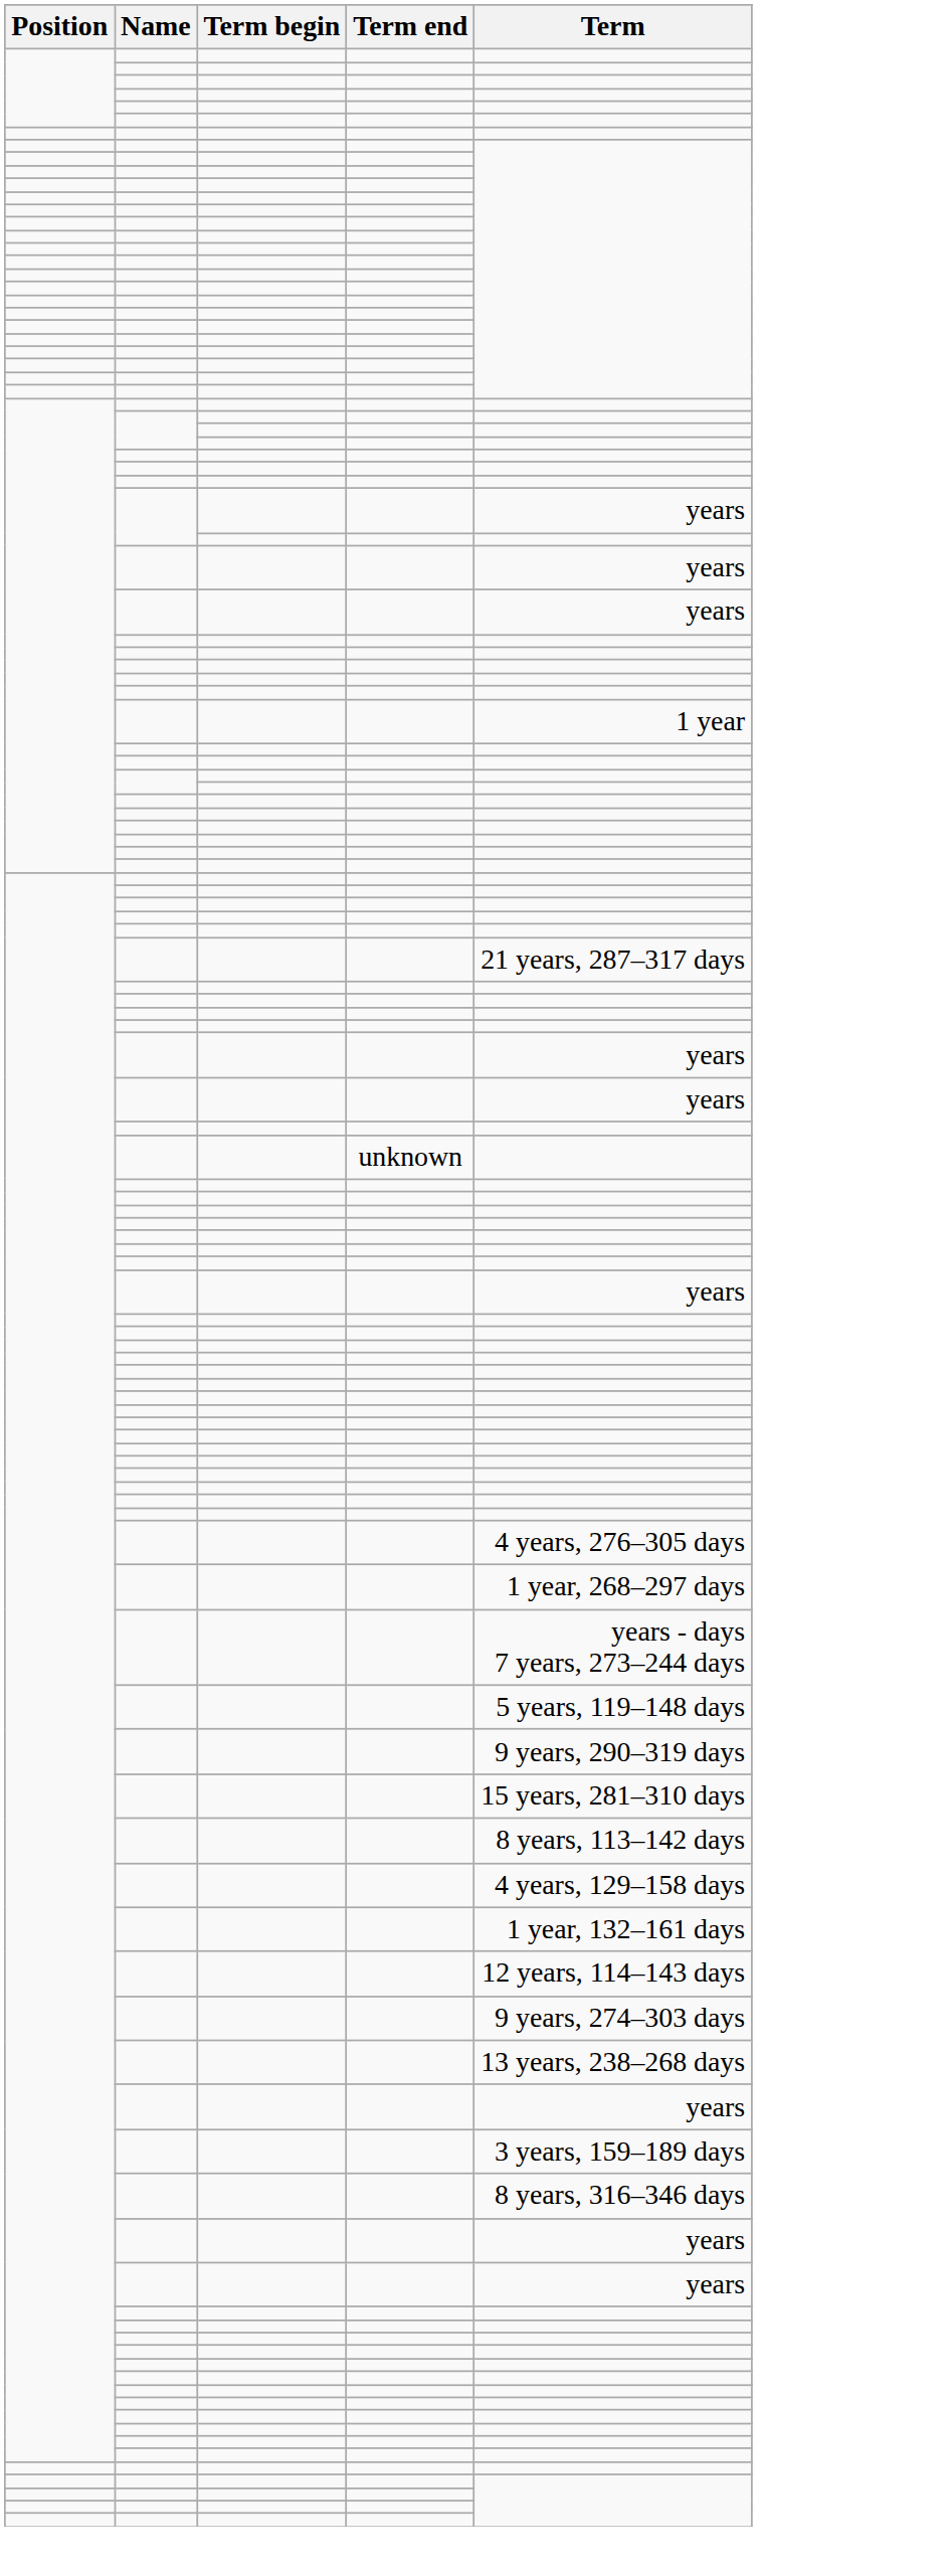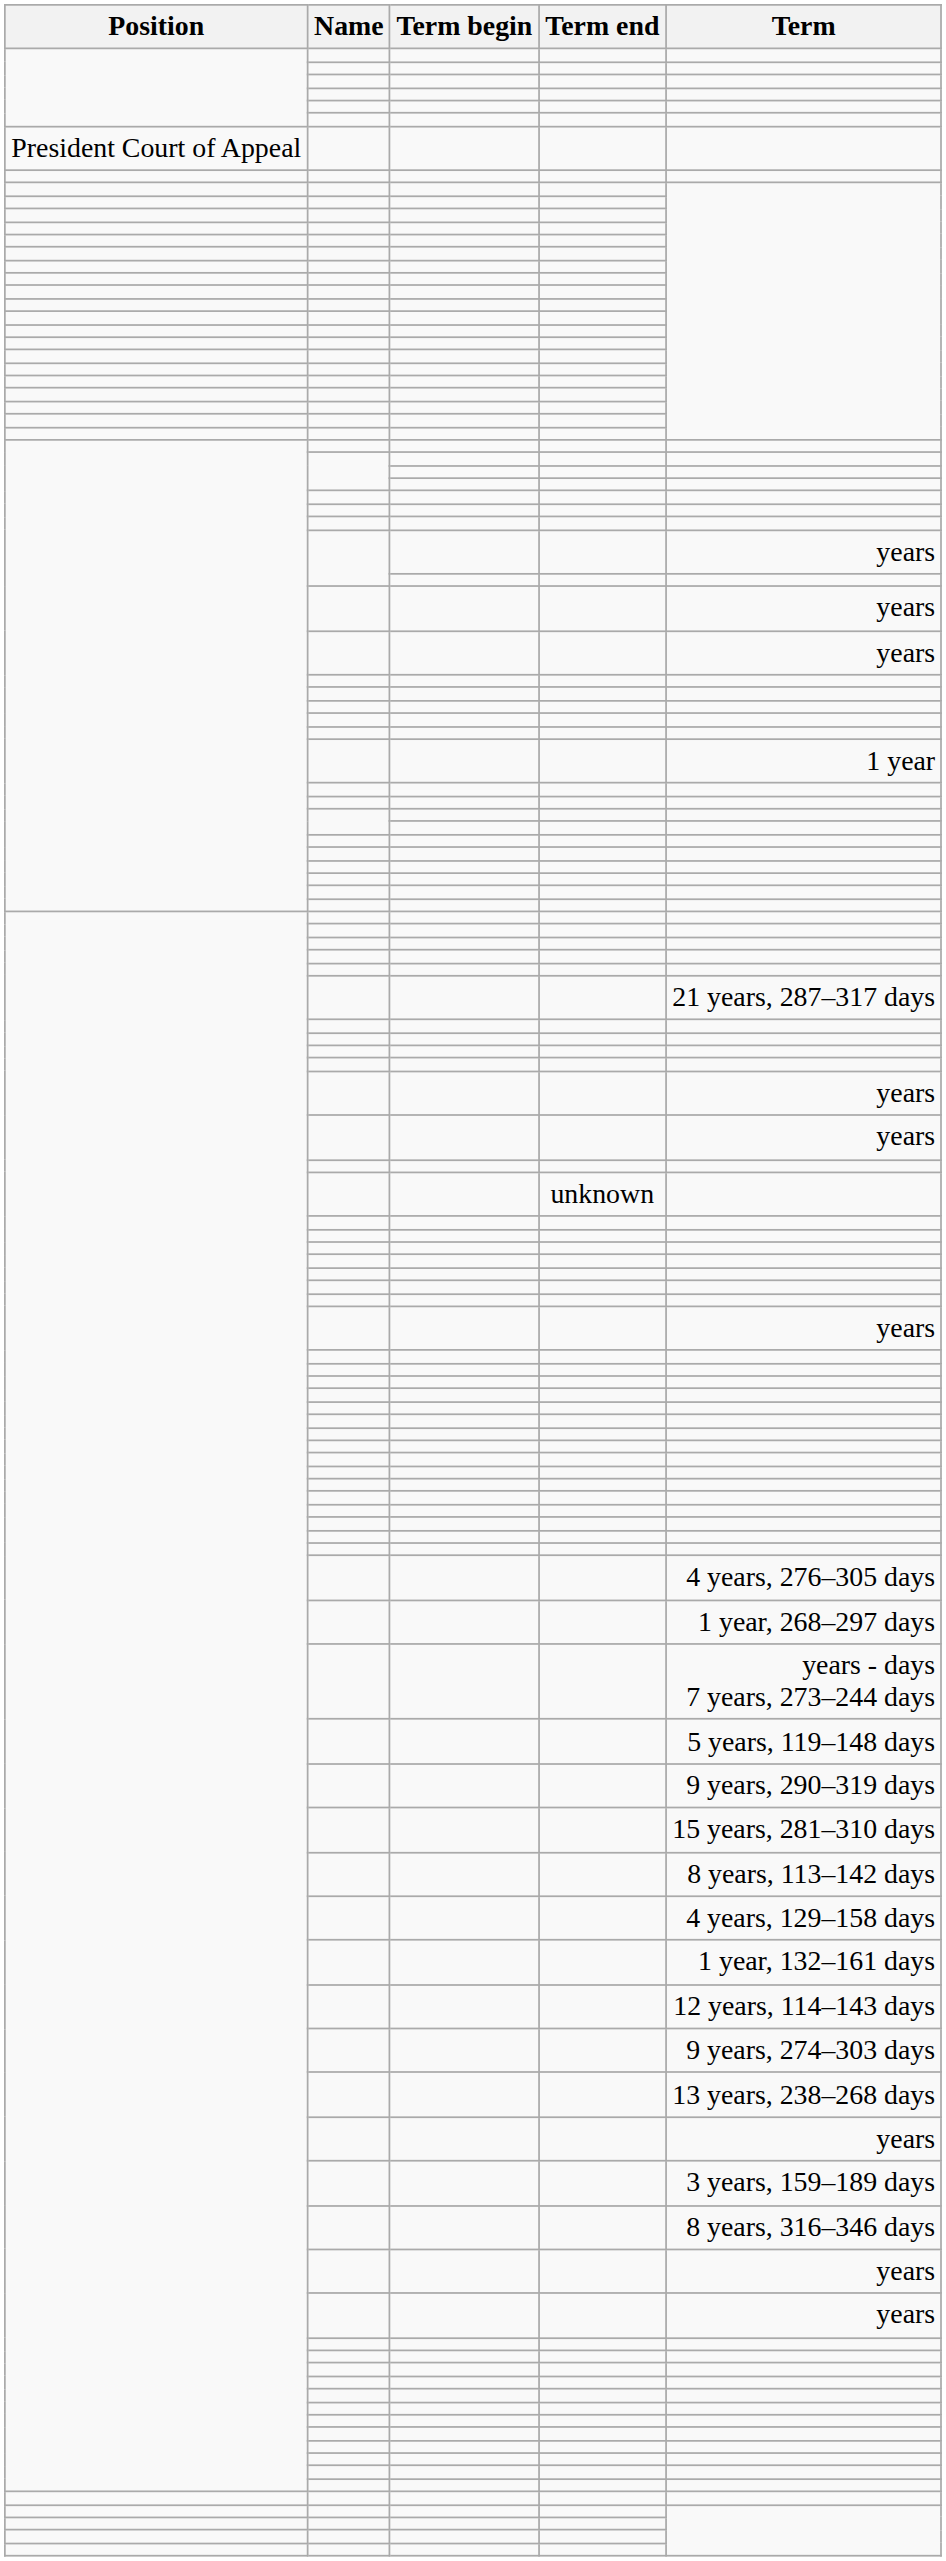 <table class="wikitable sortable">
 <tr>
 <th>Position</th>
 <th>Name</th>
 <th>Term begin</th>
 <th>Term end</th>
 <th>Term</th>
 </tr>
 <tr valign="top">
 <td rowspan="6" > </td>
 <td> </td>
 <td align=center></td>
 <td align=center></td>
 <td align=right></td>
 </tr>
 <tr>
 <td> </td>
 <td align=center></td>
 <td align=center></td>
 <td align=right></td>
 </tr>
 <tr>
 <td></td>
 <td align=center></td>
 <td align=center></td>
 <td align=right></td>
 </tr>
 <tr>
 <td> </td>
 <td align=center></td>
 <td align=center></td>
 <td align=right></td>
 </tr>
 <tr>
 <td></td>
 <td align=center></td>
 <td align=center></td>
 <td align=right></td>
 </tr>
 <tr>
+<td></td>
+<td align=center></td>
+<td align=center></td>
+<td align=right></td>
+</tr>
+<tr>
+<td>President Court of Appeal</td>
 <td></td>
 <td align=center></td>
 <td align=center></td>
 <td align=right></td>
 </tr>
 <tr valign="top">
 <td></td>
 <td></td>
 <td align=center></td>
 <td align=center></td>
 <td align=right></td>
 </tr>
 <tr>
 <td></td>
 <td align=center></td>
 <td align=center></td>
 <td align=right></td>
 </tr>
 <tr>
 <td></td>
 <td align=center></td>
 <td align=center></td>
 <td align=right></td>
 </tr>
 <tr>
 <td></td>
 <td align=center></td>
 <td align=center></td>
 <td align=right></td>
 </tr>
 <tr>
 <td></td>
 <td align=center></td>
 <td align=center></td>
 <td align=right></td>
 </tr>
 <tr>
 <td> </td>
 <td align=center></td>
 <td align=center></td>
 <td align=right></td>
 </tr>
 <tr>
 <td> </td>
 <td align=center></td>
 <td align=center></td>
 <td align=right></td>
 </tr>
 <tr>
 <td></td>
 <td align=center></td>
 <td align=center></td>
 <td align=right></td>
 </tr>
 <tr>
 <td></td>
 <td align=center></td>
 <td align=center></td>
 <td align=right></td>
 </tr>
 <tr>
 <td></td>
 <td align=center></td>
 <td align=center></td>
 <td align=right></td>
 </tr>
 <tr>
 <td></td>
 <td align=center></td>
 <td align=center></td>
 <td align=right></td>
 </tr>
 <tr>
 <td> </td>
 <td align=center></td>
 <td align=center></td>
 <td align=right></td>
 </tr>
 <tr>
 <td></td>
 <td align=center></td>
 <td align=center></td>
 <td align=right></td>
 </tr>
 <tr>
 <td></td>
 <td align=center></td>
 <td align=center></td>
 <td align=right></td>
 </tr>
 <tr>
 <td></td>
 <td align=center></td>
 <td align=center></td>
 <td align=right></td>
 </tr>
 <tr>
 <td></td>
 <td align=center></td>
 <td align=center></td>
 <td align=right></td>
 </tr>
 <tr>
 <td></td>
 <td align=center></td>
 <td align=center></td>
 <td align=right></td>
 </tr>
 <tr>
 <td></td>
 <td align=center></td>
 <td align=center></td>
 <td align=right></td>
 </tr>
 <tr>
 <td></td>
 <td align=center></td>
 <td align=center></td>
 <td align=right></td>
 </tr>
 <tr>
 <td></td>
 <td align=center></td>
 <td align=center></td>
 <td align=right></td>
 </tr>
 <tr>
 <td></td>
 <td align=center></td>
 <td align=center></td>
 <td align=right></td>
 </tr>
 <tr valign="top">
 <td rowspan=27 ></td>
 <td></td>
 <td align=center></td>
 <td align=center></td>
 <td align=right></td>
 </tr>
 <tr>
 <td rowspan=3></td>
 <td align=center></td>
 <td align=center></td>
 <td align=right></td>
 </tr>
 <tr>
 <td align=center></td>
 <td align=center></td>
 <td align=right></td>
 </tr>
 <tr>
 <td align=center></td>
 <td align=center></td>
 <td align=right></td>
 </tr>
 <tr>
 <td></td>
 <td align=center></td>
 <td align=center></td>
 <td align=right></td>
 </tr>
 <tr>
 <td></td>
 <td align=center></td>
 <td align=center></td>
 <td align=right></td>
 </tr>
 <tr>
 <td> </td>
 <td align=center></td>
 <td align=center></td>
 <td align=right></td>
 </tr>
 <tr>
 <td rowspan=2></td>
 <td align=center></td>
 <td align=center></td>
 <td align=right> years</td>
 </tr>
 <tr>
 <td align=center></td>
 <td align=center></td>
 <td align=right></td>
 </tr>
 <tr>
 <td></td>
 <td align=center></td>
 <td align=center></td>
 <td align=right> years</td>
 </tr>
 <tr>
 <td></td>
 <td align=center></td>
 <td align=center></td>
 <td align=right> years</td>
 </tr>
 <tr>
 <td></td>
 <td align=center></td>
 <td align=center></td>
 <td align=right></td>
 </tr>
 <tr>
 <td></td>
 <td align=center></td>
 <td align=center></td>
 <td align=right></td>
 </tr>
 <tr>
 <td></td>
 <td align=center></td>
 <td align=center></td>
 <td align=right></td>
 </tr>
 <tr>
 <td></td>
 <td align=center></td>
 <td align=center></td>
 <td align=right></td>
 </tr>
 <tr>
 <td></td>
 <td align=center></td>
 <td align=center></td>
 <td align=right></td>
 </tr>
 <tr>
 <td></td>
 <td align=center></td>
 <td align=center></td>
 <td align=right> 1 year</td>
 </tr>
 <tr>
 <td></td>
 <td align=center></td>
 <td align=center></td>
 <td align=right></td>
 </tr>
 <tr>
 <td></td>
 <td align=center></td>
 <td align=center></td>
 <td align=right></td>
 </tr>
 <tr>
 <td rowspan=2></td>
 <td align=center></td>
 <td align=center></td>
 <td align=right></td>
 </tr>
 <tr>
 <td align=center></td>
 <td align=center></td>
 <td align=right></td>
 </tr>
 <tr>
 <td></td>
 <td align=center></td>
 <td align=center></td>
 <td align=right></td>
 </tr>
 <tr>
 <td></td>
 <td align=center></td>
 <td align=center></td>
 <td align=right></td>
 </tr>
 <tr>
 <td></td>
 <td align=center></td>
 <td align=center></td>
 <td align=right></td>
 </tr>
 <tr>
 <td></td>
 <td align=center></td>
 <td align=center></td>
 <td align=right></td>
 </tr>
 <tr>
 <td></td>
 <td align=center></td>
 <td align=center></td>
 <td align=right></td>
 </tr>
 <tr>
 <td></td>
 <td align=center></td>
 <td align=center></td>
 <td align=right></td>
 </tr>
 <tr valign="top">
 <td rowspan=67 > </td>
 <td></td>
 <td align=center></td>
 <td align=center></td>
 <td align=right></td>
 </tr>
 <tr>
 <td></td>
 <td align=center></td>
 <td align=center></td>
 <td align=right></td>
 </tr>
 <tr>
 <td></td>
 <td align=center></td>
 <td align=center></td>
 <td align=right></td>
 </tr>
 <tr>
 <td></td>
 <td align=center></td>
 <td align=center></td>
 <td align=right></td>
 </tr>
 <tr>
 <td></td>
 <td align=center></td>
 <td align=center></td>
 <td align=right></td>
 </tr>
 <tr>
 <td> </td>
 <td align=center></td>
 <td align=center></td>
 <td align=right> 21 years, 287–317 days</td>
 </tr>
 <tr>
 <td> </td>
 <td align=center></td>
 <td align=center></td>
 <td align=right></td>
 </tr>
 <tr>
 <td></td>
 <td align=center></td>
 <td align=center></td>
 <td align=right></td>
 </tr>
 <tr>
 <td></td>
 <td align=center></td>
 <td align=center></td>
 <td align=right></td>
 </tr>
 <tr>
 <td></td>
 <td align=center></td>
 <td align=center></td>
 <td align=right></td>
 </tr>
 <tr>
 <td></td>
 <td align=center></td>
 <td align=center></td>
 <td align=right> years</td>
 </tr>
 <tr>
 <td></td>
 <td align=center></td>
 <td align=center></td>
 <td align=right> years</td>
 </tr>
 <tr>
 <td></td>
 <td align=center></td>
 <td align=center></td>
 <td align=right></td>
 </tr>
 <tr>
 <td></td>
 <td align=center></td>
 <td align=center>unknown</td>
 <td align=right></td>
 </tr>
 <tr>
 <td></td>
 <td align=center></td>
 <td align=center></td>
 <td align=right></td>
 </tr>
 <tr>
 <td></td>
 <td align=center></td>
 <td align=center></td>
 <td align=right></td>
 </tr>
 <tr>
 <td></td>
 <td align=center></td>
 <td align=center></td>
 <td align=right></td>
 </tr>
 <tr>
 <td> </td>
 <td align=center></td>
 <td align=center></td>
 <td align=right></td>
 </tr>
 <tr>
 <td></td>
 <td align=center></td>
 <td align=center></td>
 <td align=right></td>
 </tr>
 <tr>
 <td></td>
 <td align=center></td>
 <td align=center></td>
 <td align=right></td>
 </tr>
 <tr>
 <td></td>
 <td align=center></td>
 <td align=center></td>
 <td align=right></td>
 </tr>
 <tr>
 <td></td>
 <td align=center></td>
 <td align=center></td>
 <td align=right> years</td>
 </tr>
 <tr>
 <td></td>
 <td align=center></td>
 <td align=center></td>
 <td align=right></td>
 </tr>
 <tr>
 <td></td>
 <td align=center></td>
 <td align=center></td>
 <td align=right></td>
 </tr>
 <tr>
 <td></td>
 <td align=center></td>
 <td align=center></td>
 <td align=right></td>
 </tr>
 <tr>
 <td></td>
 <td align=center></td>
 <td align=center></td>
 <td align=right></td>
 </tr>
 <tr>
 <td></td>
 <td align=center></td>
 <td align=center></td>
 <td align=right></td>
 </tr>
 <tr>
 <td></td>
 <td align=center></td>
 <td align=center></td>
 <td align=right></td>
 </tr>
 <tr>
 <td></td>
 <td align=center></td>
 <td align=center></td>
 <td align=right></td>
 </tr>
 <tr>
 <td></td>
 <td align=center></td>
 <td align=center></td>
 <td align=right></td>
 </tr>
 <tr>
 <td></td>
 <td align=center></td>
 <td align=center></td>
 <td align=right></td>
 </tr>
 <tr>
 <td></td>
 <td align=center></td>
 <td align=center></td>
 <td align=right></td>
 </tr>
 <tr>
 <td></td>
 <td align=center></td>
 <td align=center></td>
 <td align=right></td>
 </tr>
 <tr>
 <td></td>
 <td align=center></td>
 <td align=center></td>
 <td align=right></td>
 </tr>
 <tr>
 <td></td>
 <td align=center></td>
 <td align=center></td>
 <td align=right></td>
 </tr>
 <tr>
 <td></td>
 <td align=center></td>
 <td align=center></td>
 <td align=right></td>
 </tr>
 <tr>
 <td></td>
 <td align=center></td>
 <td align=center></td>
 <td align=right></td>
 </tr>
 <tr>
 <td></td>
 <td align=center></td>
 <td align=center></td>
 <td align=right></td>
 </tr>
 <tr>
 <td></td>
 <td align=center></td>
 <td align=center></td>
 <td align=right> 4 years, 276–305 days</td>
 </tr>
 <tr>
 <td></td>
 <td align=center></td>
 <td align=center></td>
 <td align=right> 1 year, 268–297 days</td>
 </tr>
 <tr>
 <td></td>
 <td align=center></td>
 <td align=center></td>
 <td align=right> years  - days<br> 7 years, 273–244 days</td>
 </tr>
 <tr>
 <td></td>
 <td align=center></td>
 <td align=center></td>
 <td align=right> 5 years, 119–148 days</td>
 </tr>
 <tr>
 <td></td>
 <td align=center></td>
 <td align=center></td>
 <td align=right> 9 years, 290–319 days</td>
 </tr>
 <tr>
 <td></td>
 <td align=center></td>
 <td align=center></td>
 <td align=right> 15 years, 281–310 days</td>
 </tr>
 <tr>
 <td></td>
 <td align=center></td>
 <td align=center></td>
 <td align=right> 8 years, 113–142 days</td>
 </tr>
 <tr>
 <td></td>
 <td align=center></td>
 <td align=center></td>
 <td align=right> 4 years, 129–158 days</td>
 </tr>
 <tr>
 <td></td>
 <td align=center></td>
 <td align=center></td>
 <td align=right> 1 year, 132–161 days</td>
 </tr>
 <tr>
 <td></td>
 <td align=center></td>
 <td align=center></td>
 <td align=right> 12 years, 114–143 days</td>
 </tr>
 <tr>
 <td></td>
 <td align=center></td>
 <td align=center></td>
 <td align=right> 9 years, 274–303 days</td>
 </tr>
 <tr>
 <td></td>
 <td align=center></td>
 <td align=center></td>
 <td align=right> 13 years, 238–268 days</td>
 </tr>
 <tr>
 <td></td>
 <td align=center></td>
 <td align=center></td>
 <td align=right> years</td>
 </tr>
 <tr>
 <td></td>
 <td align=center></td>
 <td align=center></td>
 <td align=right> 3 years, 159–189 days</td>
 </tr>
 <tr>
 <td></td>
 <td align=center></td>
 <td align=center></td>
 <td align=right> 8 years, 316–346 days</td>
 </tr>
 <tr>
 <td></td>
 <td align=center></td>
 <td align=center></td>
 <td align=right> years</td>
 </tr>
 <tr>
 <td></td>
 <td align=center></td>
 <td align=center></td>
 <td align=right> years</td>
 </tr>
 <tr>
 <td></td>
 <td align=center></td>
 <td align=center></td>
 <td align=right></td>
 </tr>
 <tr>
 <td></td>
 <td align=center></td>
 <td align=center></td>
 <td align=right></td>
 </tr>
 <tr>
 <td></td>
 <td align=center></td>
 <td align=center></td>
 <td align=right></td>
 </tr>
 <tr>
 <td></td>
 <td align=center></td>
 <td align=center></td>
 <td align=right></td>
 </tr>
 <tr>
 <td></td>
 <td align=center></td>
 <td align=center></td>
 <td align=right></td>
 </tr>
 <tr>
 <td></td>
 <td align=center></td>
 <td align=center></td>
 <td align=right></td>
 </tr>
 <tr>
 <td></td>
 <td align=center></td>
 <td align=center></td>
 <td align=right></td>
 </tr>
 <tr>
 <td></td>
 <td align=center></td>
 <td align=center></td>
 <td align=right></td>
 </tr>
 <tr>
 <td></td>
 <td align=center></td>
 <td align=center></td>
 <td align=right></td>
 </tr>
 <tr>
 <td></td>
 <td align=center></td>
 <td align=center></td>
 <td align=right></td>
 </tr>
 <tr>
 <td></td>
 <td align=center></td>
 <td align=center></td>
 <td align=right></td>
 </tr>
 <tr>
 <td></td>
 <td align=center></td>
 <td align=center></td>
 <td align=right></td>
 </tr>
 <tr valign="top">
 <td> </td>
 <td></td>
 <td align=center></td>
 <td align=center></td>
 <td align=right></td>
 </tr>
 <tr>
 <td></td>
 <td align=center></td>
 <td align=center></td>
 <td align=right></td>
 </tr>
 <tr>
 <td></td>
 <td align=center></td>
 <td align=center></td>
 <td align=right></td>
 </tr>
 <tr>
 <td></td>
 <td align=center></td>
 <td align=center></td>
 <td align=right></td>
 </tr>
 <tr>
 <td></td>
 <td align=center></td>
 <td align=center></td>
 <td align=right></td>
 </tr>
 </table>
